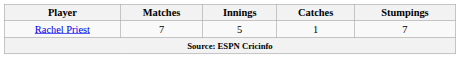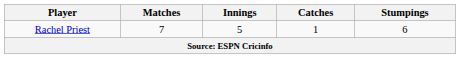 <table class="wikitable" style="text-align:center; width:55%;">
 <tr>
 <th>Player</th>
 <th>Matches</th>
 <th>Innings</th>
 <th>Catches</th>
 <th>Stumpings</th>
 </tr>
 <tr>
 <td><a href='#'>Rachel Priest</a></td>
 <td>7</td>
 <td>5</td>
 <td>1</td>
-<td>7</td>
+<td>6</td>
 </tr>
 <tr>
 <th colspan="5"><small>Source: ESPN Cricinfo </small></th>
 </tr>
 </table>
